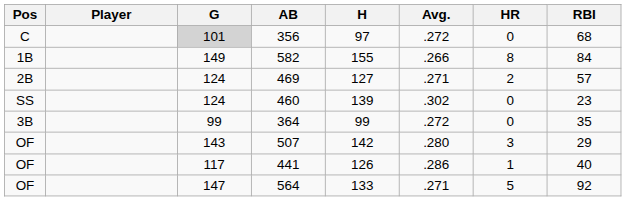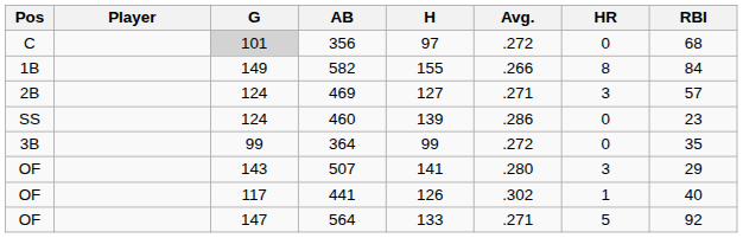 <table class="wikitable sortable">
 <tr>
 <th bgcolor="#DDDDFF" width="5%">Pos</th>
 <th bgcolor="#DDDDFF" width="16%">Player</th>
 <th bgcolor="#DDDDFF" width="9%">G</th>
 <th bgcolor="#DDDDFF" width="9%">AB</th>
 <th bgcolor="#DDDDFF" width="9%">H</th>
 <th bgcolor="#DDDDFF" width="9%">Avg.</th>
 <th bgcolor="#DDDDFF" width="9%">HR</th>
 <th bgcolor="#DDDDFF" width="9%">RBI</th>
 </tr>
 <tr align="center">
 <td>C</td>
 <td></td>
 <td style="background: lightgrey;">101</td>
 <td>356</td>
 <td>97</td>
 <td>.272</td>
 <td>0</td>
 <td>68</td>
 </tr>
 <tr align="center">
 <td>1B</td>
 <td></td>
 <td>149</td>
 <td>582</td>
 <td>155</td>
 <td>.266</td>
 <td>8</td>
 <td>84</td>
 </tr>
 <tr align="center">
 <td>2B</td>
 <td></td>
 <td>124</td>
 <td>469</td>
 <td>127</td>
 <td>.271</td>
-<td>2</td>
+<td>3</td>
 <td>57</td>
 </tr>
 <tr align="center">
 <td>SS</td>
 <td></td>
 <td>124</td>
 <td>460</td>
 <td>139</td>
-<td>.302</td>
+<td>.286</td>
 <td>0</td>
 <td>23</td>
 </tr>
 <tr align="center">
 <td>3B</td>
 <td></td>
 <td>99</td>
 <td>364</td>
 <td>99</td>
 <td>.272</td>
 <td>0</td>
 <td>35</td>
 </tr>
 <tr align="center">
 <td>OF</td>
 <td></td>
 <td>143</td>
 <td>507</td>
-<td>142</td>
+<td>141</td>
 <td>.280</td>
 <td>3</td>
 <td>29</td>
 </tr>
 <tr align="center">
 <td>OF</td>
 <td></td>
 <td>117</td>
 <td>441</td>
 <td>126</td>
-<td>.286</td>
+<td>.302</td>
 <td>1</td>
 <td>40</td>
 </tr>
 <tr align="center">
 <td>OF</td>
 <td></td>
 <td>147</td>
 <td>564</td>
 <td>133</td>
 <td>.271</td>
 <td>5</td>
 <td>92</td>
 </tr>
 </table>
